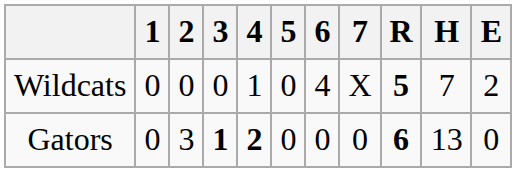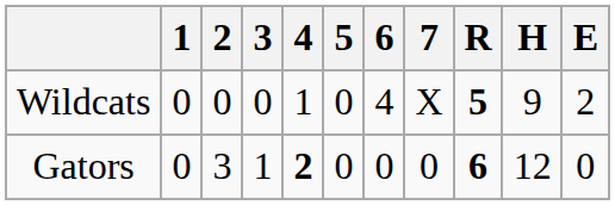 <table align = right border="2" cellpadding="4" cellspacing="0" style="margin: 1em 1em 1em 1em; background: #F9F9F9; border: 1px #aaa solid; border-collapse: collapse;">
 <tr align=center style="background: #F2F2F2;">
 <th></th>
 <th>1</th>
 <th>2</th>
 <th>3</th>
 <th>4</th>
 <th>5</th>
 <th>6</th>
 <th>7</th>
 <th>R</th>
 <th>H</th>
 <th>E</th>
 </tr>
 <tr align=center>
 <td>Wildcats</td>
 <td>0</td>
 <td>0</td>
 <td>0</td>
 <td>1</td>
 <td>0</td>
 <td>4</td>
 <td>X</td>
 <td><strong>5</strong></td>
-<td>7</td>
+<td>9</td>
 <td>2</td>
 </tr>
 <tr align=center>
 <td>Gators</td>
 <td>0</td>
 <td>3</td>
-<td><strong>1</strong></td>
+<td>1</td>
 <td><strong>2</strong></td>
 <td>0</td>
 <td>0</td>
 <td>0</td>
 <td><strong>6</strong></td>
-<td>13</td>
+<td>12</td>
 <td>0</td>
 </tr>
 </table>
